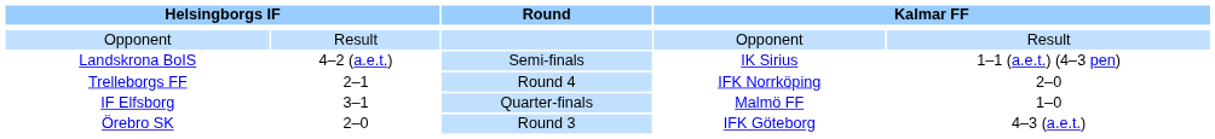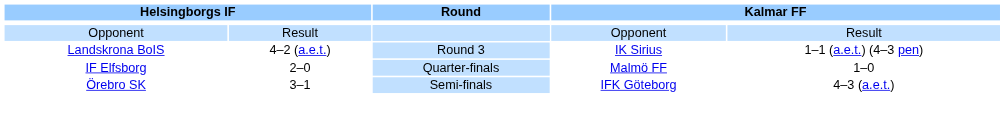 <table width="100%" style="text-align:center">
 <tr valign=top bgcolor=#99ccff>
 <th colspan=2 style="width:1*">Helsingborgs IF</th>
 <th>Round</th>
 <th colspan=2 style="width:1*">Kalmar FF</th>
 </tr>
 <tr>
 <td colspan="2" align=center></td>
 </tr>
 <tr valign=top bgcolor=#c1e0ff>
 <td>Opponent</td>
 <td>Result</td>
 <td bgcolor=#c1e0ff></td>
 <td>Opponent</td>
 <td>Result</td>
 </tr>
 <tr>
 <td><a href='#'>Landskrona BoIS</a></td>
 <td>4–2 (<a href='#'>a.e.t.</a>)</td>
-<td bgcolor=#c1e0ff>Semi-finals</td>
+<td bgcolor=#c1e0ff>Round 3</td>
 <td><a href='#'>IK Sirius</a></td>
 <td>1–1 (<a href='#'>a.e.t.</a>) (4–3 <a href='#'>pen</a>)</td>
 </tr>
 <tr>
-<td><a href='#'>Trelleborgs FF</a></td>
-<td>2–1</td>
-<td bgcolor=#c1e0ff>Round 4</td>
-<td><a href='#'>IFK Norrköping</a></td>
+<td><a href='#'>IF Elfsborg</a></td>
 <td>2–0</td>
-</tr>
-<tr>
-<td><a href='#'>IF Elfsborg</a></td>
-<td>3–1</td>
 <td bgcolor=#c1e0ff>Quarter-finals</td>
 <td><a href='#'>Malmö FF</a></td>
 <td>1–0</td>
 </tr>
 <tr>
 <td><a href='#'>Örebro SK</a></td>
-<td>2–0</td>
-<td bgcolor=#c1e0ff>Round 3</td>
+<td>3–1</td>
+<td bgcolor=#c1e0ff>Semi-finals</td>
 <td><a href='#'>IFK Göteborg</a></td>
 <td>4–3 (<a href='#'>a.e.t.</a>)</td>
 </tr>
 </table>
